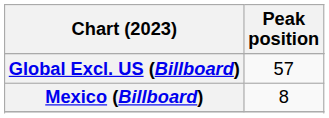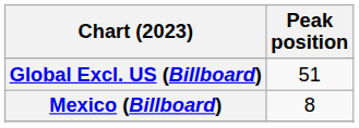 <table class="wikitable sortable plainrowheaders" style="text-align:center">
 <tr>
 <th scope="col">Chart (2023)</th>
 <th scope="col">Peak<br>position</th>
 </tr>
 <tr>
 </tr>
 <tr>
 <th scope="row"><a href='#'>Global Excl. US</a> (<em><a href='#'>Billboard</a></em>)</th>
-<td>57</td>
+<td>51</td>
 </tr>
 <tr>
 <th scope="row"><a href='#'>Mexico</a> (<em><a href='#'>Billboard</a></em>)</th>
 <td>8</td>
 </tr>
 <tr>
 </tr>
 <tr>
 </tr>
 <tr>
 </tr>
 <tr>
 </tr>
 <tr>
 </tr>
 </table>
